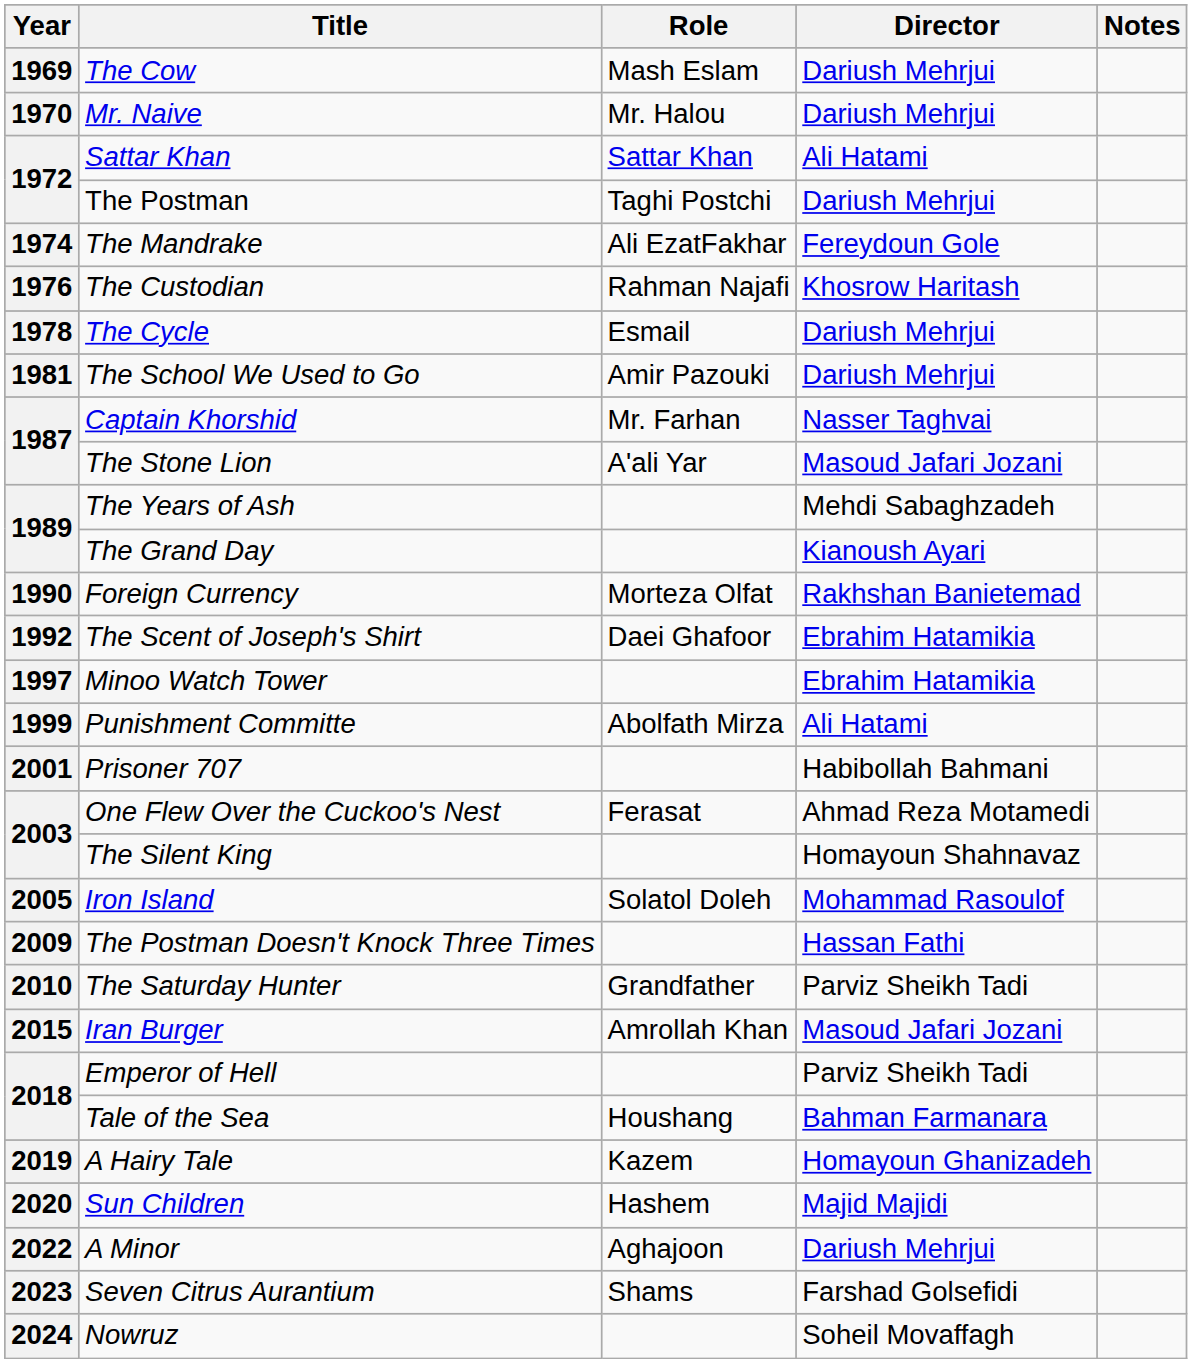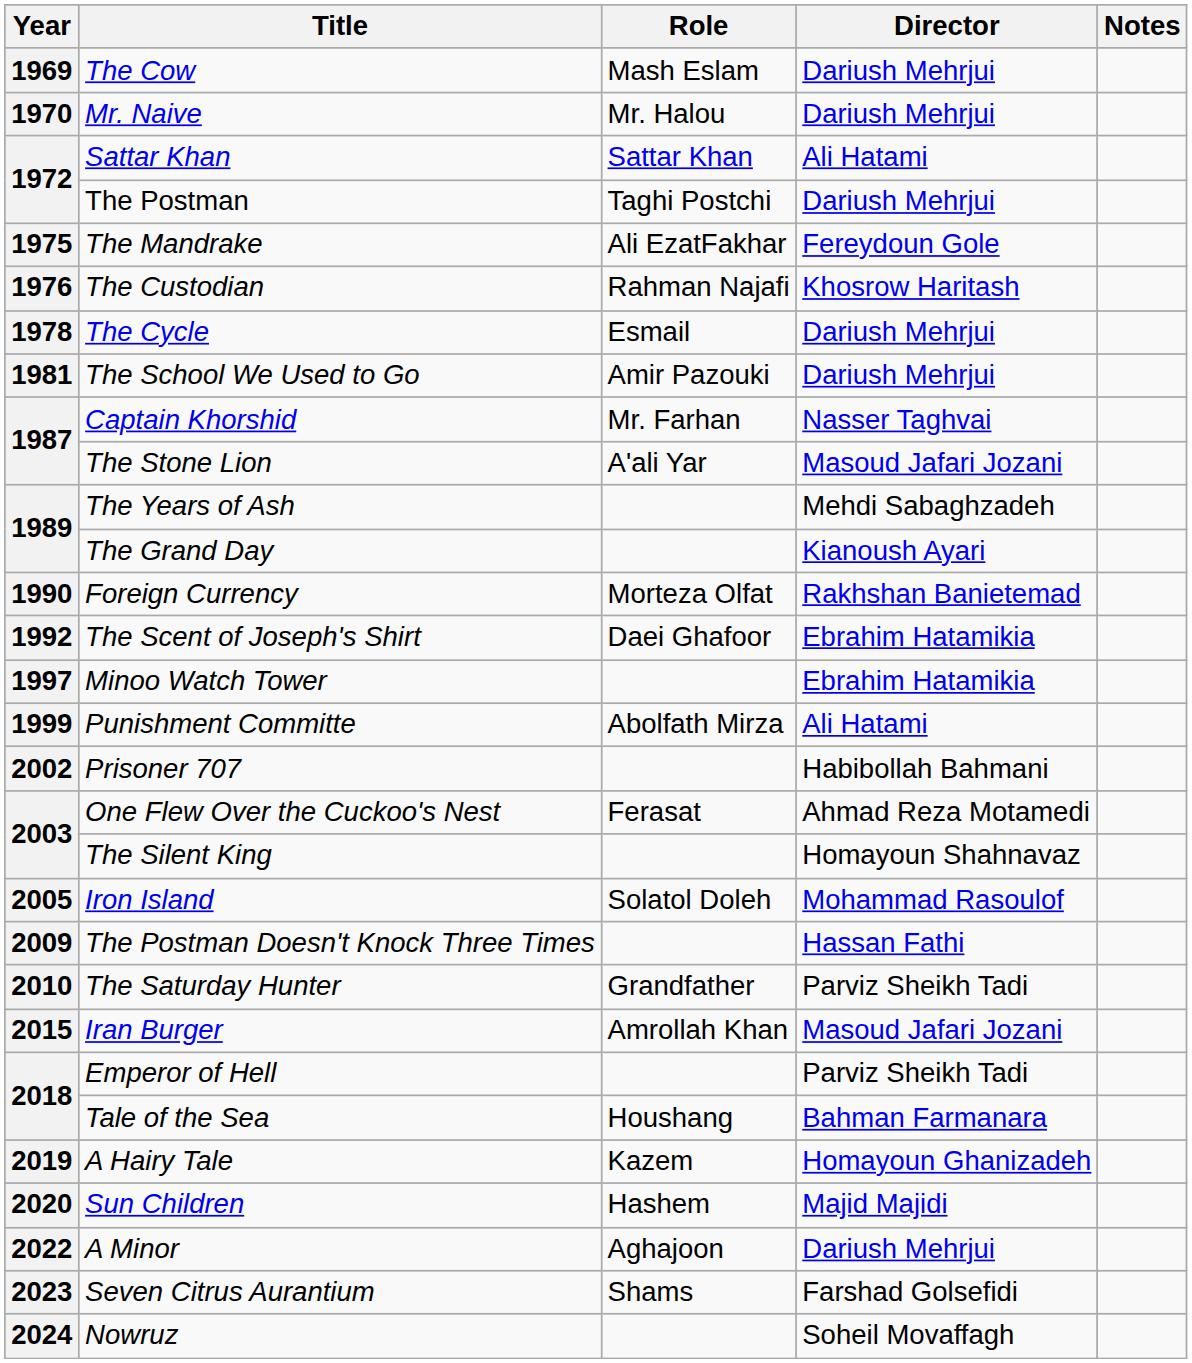 <table class="wikitable plainrowheaders sortable"  style=font-size:100%>
 <tr>
 <th scope="col">Year</th>
 <th scope="col">Title</th>
 <th scope="col">Role</th>
 <th scope="col">Director</th>
 <th scope="col" class="unsortable">Notes</th>
 </tr>
 <tr>
 <th scope=row>1969</th>
 <td><em><a href='#'>The Cow</a></em></td>
 <td>Mash Eslam</td>
 <td><a href='#'>Dariush Mehrjui</a></td>
 <td></td>
 </tr>
 <tr>
 <th scope=row>1970</th>
 <td><em><a href='#'>Mr. Naive</a></em></td>
 <td>Mr. Halou</td>
 <td><a href='#'>Dariush Mehrjui</a></td>
 <td></td>
 </tr>
 <tr>
 <th scope=row rowspan="2">1972</th>
 <td><em><a href='#'>Sattar Khan</a></em></td>
 <td><a href='#'>Sattar Khan</a></td>
 <td><a href='#'>Ali Hatami</a></td>
 <td></td>
 </tr>
 <tr>
 <td>The Postman</td>
 <td>Taghi Postchi</td>
 <td><a href='#'>Dariush Mehrjui</a></td>
 <td></td>
 </tr>
 <tr>
-<th scope=row>1974</th>
+<th scope=row>1975</th>
 <td><em>The Mandrake</em></td>
 <td>Ali EzatFakhar</td>
 <td><a href='#'>Fereydoun Gole</a></td>
 <td></td>
 </tr>
 <tr>
 <th scope=row>1976</th>
 <td><em>The Custodian</em></td>
 <td>Rahman Najafi</td>
 <td><a href='#'>Khosrow Haritash</a></td>
 <td></td>
 </tr>
 <tr>
 <th scope=row>1978</th>
 <td><em><a href='#'>The Cycle</a></em></td>
 <td>Esmail</td>
 <td><a href='#'>Dariush Mehrjui</a></td>
 <td></td>
 </tr>
 <tr>
 <th scope=row>1981</th>
 <td><em>The School We Used to Go</em></td>
 <td>Amir Pazouki</td>
 <td><a href='#'>Dariush Mehrjui</a></td>
 <td></td>
 </tr>
 <tr>
 <th scope=row rowspan="2">1987</th>
 <td><em><a href='#'>Captain Khorshid</a></em></td>
 <td>Mr. Farhan</td>
 <td><a href='#'>Nasser Taghvai</a></td>
 <td></td>
 </tr>
 <tr>
 <td><em>The Stone Lion</em></td>
 <td>A'ali Yar</td>
 <td><a href='#'>Masoud Jafari Jozani</a></td>
 <td></td>
 </tr>
 <tr>
 <th scope=row rowspan="2">1989</th>
 <td><em>The Years of Ash</em></td>
 <td></td>
 <td>Mehdi Sabaghzadeh</td>
 <td></td>
 </tr>
 <tr>
 <td><em>The Grand Day</em></td>
 <td></td>
 <td><a href='#'>Kianoush Ayari</a></td>
 <td></td>
 </tr>
 <tr>
 <th scope=row>1990</th>
 <td><em>Foreign Currency</em></td>
 <td>Morteza Olfat</td>
 <td><a href='#'>Rakhshan Banietemad</a></td>
 <td></td>
 </tr>
 <tr>
 <th scope=row>1992</th>
 <td><em>The Scent of Joseph's Shirt</em></td>
 <td>Daei Ghafoor</td>
 <td><a href='#'>Ebrahim Hatamikia</a></td>
 <td></td>
 </tr>
 <tr>
 <th scope=row>1997</th>
 <td><em>Minoo Watch Tower</em></td>
 <td></td>
 <td><a href='#'>Ebrahim Hatamikia</a></td>
 <td></td>
 </tr>
 <tr>
 <th scope=row>1999</th>
 <td><em>Punishment Committe</em></td>
 <td>Abolfath Mirza</td>
 <td><a href='#'>Ali Hatami</a></td>
 <td></td>
 </tr>
 <tr>
-<th scope=row>2001</th>
+<th scope=row>2002</th>
 <td><em>Prisoner 707</em></td>
 <td></td>
 <td>Habibollah Bahmani</td>
 <td></td>
 </tr>
 <tr>
 <th rowspan="2" scope="row">2003</th>
 <td><em>One Flew Over the Cuckoo's Nest</em></td>
 <td>Ferasat</td>
 <td>Ahmad Reza Motamedi</td>
 <td></td>
 </tr>
 <tr>
 <td><em>The Silent King</em></td>
 <td></td>
 <td>Homayoun Shahnavaz</td>
 <td></td>
 </tr>
 <tr>
 <th scope=row>2005</th>
 <td><em><a href='#'>Iron Island</a></em></td>
 <td>Solatol Doleh</td>
 <td><a href='#'>Mohammad Rasoulof</a></td>
 <td></td>
 </tr>
 <tr>
 <th scope=row>2009</th>
 <td><em>The Postman Doesn't Knock Three Times</em></td>
 <td></td>
 <td><a href='#'>Hassan Fathi</a></td>
 <td></td>
 </tr>
 <tr>
 <th scope=row>2010</th>
 <td><em>The Saturday Hunter</em></td>
 <td>Grandfather</td>
 <td>Parviz Sheikh Tadi</td>
 <td></td>
 </tr>
 <tr>
 <th scope=row>2015</th>
 <td><em><a href='#'>Iran Burger</a></em></td>
 <td>Amrollah Khan</td>
 <td><a href='#'>Masoud Jafari Jozani</a></td>
 <td></td>
 </tr>
 <tr>
 <th scope=row rowspan="2">2018</th>
 <td><em>Emperor of Hell</em></td>
 <td></td>
 <td>Parviz Sheikh Tadi</td>
 <td></td>
 </tr>
 <tr>
 <td><em>Tale of the Sea</em></td>
 <td>Houshang</td>
 <td><a href='#'>Bahman Farmanara</a></td>
 <td></td>
 </tr>
 <tr>
 <th scope=row>2019</th>
 <td><em>A Hairy Tale</em></td>
 <td>Kazem</td>
 <td><a href='#'>Homayoun Ghanizadeh</a></td>
 <td></td>
 </tr>
 <tr>
 <th scope=row>2020</th>
 <td><em><a href='#'>Sun Children</a></em></td>
 <td>Hashem</td>
 <td><a href='#'>Majid Majidi</a></td>
 <td></td>
 </tr>
 <tr>
 <th scope=row>2022</th>
 <td><em>A Minor</em></td>
 <td>Aghajoon</td>
 <td><a href='#'>Dariush Mehrjui</a></td>
 <td></td>
 </tr>
 <tr>
 <th scope=row>2023</th>
 <td><em>Seven Citrus Aurantium</em></td>
 <td>Shams</td>
 <td>Farshad Golsefidi</td>
 <td></td>
 </tr>
 <tr>
 <th scope=row>2024</th>
 <td><em>Nowruz</em></td>
 <td></td>
 <td>Soheil Movaffagh</td>
 <td></td>
 </tr>
 </table>
